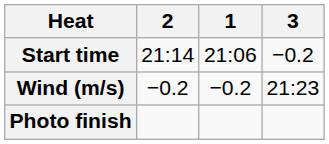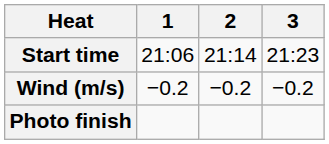 <table class="wikitable" style="text-align:center">
 <tr>
 <th>Heat</th>
+<th>1</th>
 <th>2</th>
-<th>1</th>
 <th>3</th>
 </tr>
 <tr>
 <th>Start time</th>
+<td>21:06</td>
 <td>21:14</td>
-<td>21:06</td>
-<td>−0.2</td>
+<td>21:23</td>
 </tr>
 <tr>
 <th>Wind (m/s)</th>
 <td>−0.2</td>
 <td>−0.2</td>
-<td>21:23</td>
+<td>−0.2</td>
 </tr>
 <tr>
 <th>Photo finish</th>
 <td></td>
 <td></td>
 <td></td>
 </tr>
 </table>
